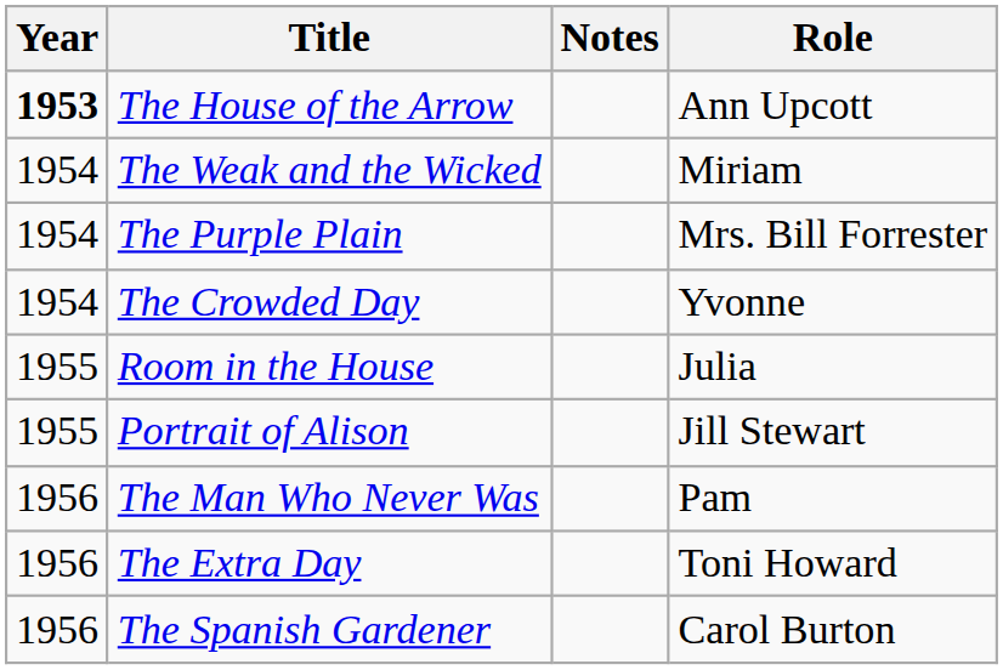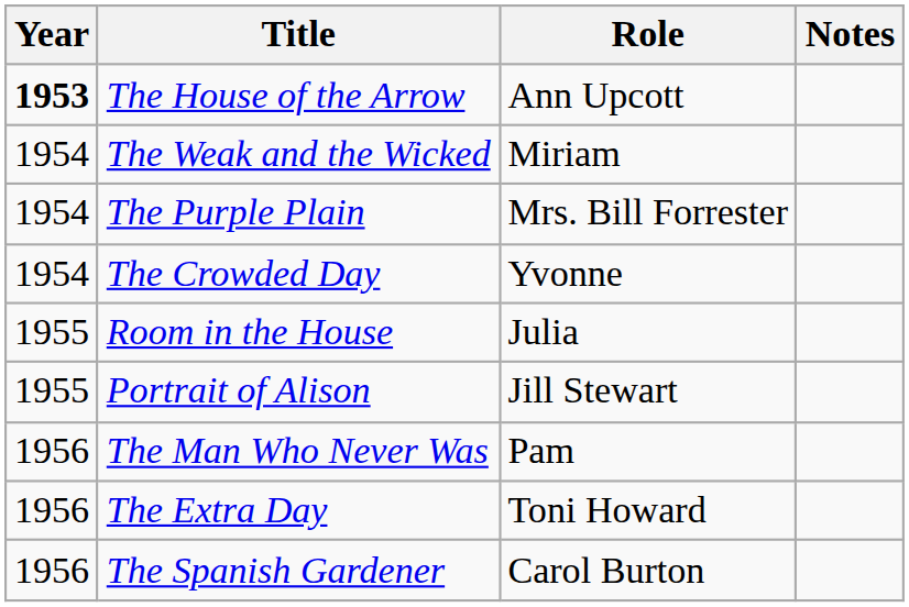 <table class="wikitable">
 <tr>
 <th>Year</th>
 <th>Title</th>
+<th>Role</th>
 <th>Notes</th>
-<th>Role</th>
 </tr>
 <tr>
 <td><strong>1953</strong></td>
 <td><em><a href='#'>The House of the Arrow</a></em></td>
+<td>Ann Upcott</td>
 <td></td>
-<td>Ann Upcott</td>
 </tr>
 <tr>
 <td>1954</td>
 <td><em><a href='#'>The Weak and the Wicked</a></em></td>
+<td>Miriam</td>
 <td></td>
-<td>Miriam</td>
 </tr>
 <tr>
 <td>1954</td>
 <td><em><a href='#'>The Purple Plain</a></em></td>
+<td>Mrs. Bill Forrester</td>
 <td></td>
-<td>Mrs. Bill Forrester</td>
 </tr>
 <tr>
 <td>1954</td>
 <td><em><a href='#'>The Crowded Day</a></em></td>
+<td>Yvonne</td>
 <td></td>
-<td>Yvonne</td>
 </tr>
 <tr>
 <td>1955</td>
 <td><em><a href='#'>Room in the House</a></em></td>
+<td>Julia</td>
 <td></td>
-<td>Julia</td>
 </tr>
 <tr>
 <td>1955</td>
 <td><em><a href='#'>Portrait of Alison</a></em></td>
+<td>Jill Stewart</td>
 <td></td>
-<td>Jill Stewart</td>
 </tr>
 <tr>
 <td>1956</td>
 <td><em><a href='#'>The Man Who Never Was</a></em></td>
+<td>Pam</td>
 <td></td>
-<td>Pam</td>
 </tr>
 <tr>
 <td>1956</td>
 <td><em><a href='#'>The Extra Day</a></em></td>
+<td>Toni Howard</td>
 <td></td>
-<td>Toni Howard</td>
 </tr>
 <tr>
 <td>1956</td>
 <td><em><a href='#'>The Spanish Gardener</a></em></td>
+<td>Carol Burton</td>
 <td></td>
-<td>Carol Burton</td>
 </tr>
 </table>
